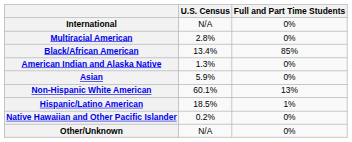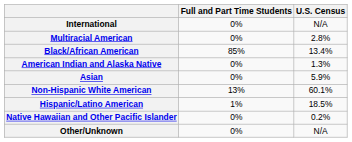 <table style="text-align:center; float:right; font-size:85%; margin-left:2em; margin:10px;"  class="wikitable">
 <tr>
 <th></th>
+<th>Full and Part Time Students</th>
 <th>U.S. Census</th>
-<th>Full and Part Time Students</th>
 </tr>
 <tr>
 <th>International</th>
+<td>0%</td>
 <td>N/A</td>
-<td>0%</td>
 </tr>
 <tr>
 <th><a href='#'>Multiracial American</a></th>
+<td>0%</td>
 <td>2.8%</td>
-<td>0%</td>
 </tr>
 <tr>
 <th><a href='#'>Black/African American</a></th>
+<td>85%</td>
 <td>13.4%</td>
-<td>85%</td>
 </tr>
 <tr>
 <th><a href='#'>American Indian and Alaska Native</a></th>
+<td>0%</td>
 <td>1.3%</td>
-<td>0%</td>
 </tr>
 <tr>
 <th><a href='#'>Asian</a></th>
+<td>0%</td>
 <td>5.9%</td>
-<td>0%</td>
 </tr>
 <tr>
 <th><a href='#'>Non-Hispanic White American</a></th>
+<td>13%</td>
 <td>60.1%</td>
-<td>13%</td>
 </tr>
 <tr>
 <th><a href='#'>Hispanic/Latino American</a></th>
+<td>1%</td>
 <td>18.5%</td>
-<td>1%</td>
 </tr>
 <tr>
 <th><a href='#'>Native Hawaiian and Other Pacific Islander</a></th>
+<td>0%</td>
 <td>0.2%</td>
-<td>0%</td>
 </tr>
 <tr>
 <th>Other/Unknown</th>
+<td>0%</td>
 <td>N/A</td>
-<td>0%</td>
 </tr>
 </table>
